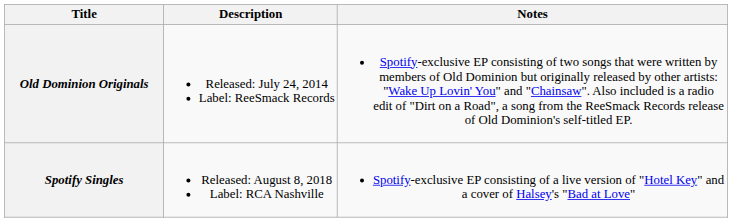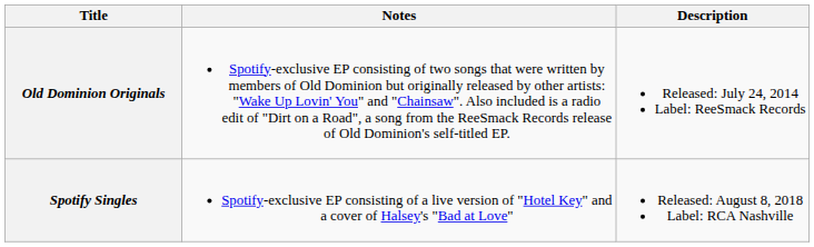 <table class="wikitable plainrowheaders" style="text-align:center;">
 <tr>
 <th scope="col" style="width:12em;">Title</th>
+<th scope="col" style="width:30em;">Notes</th>
 <th scope="col">Description</th>
-<th scope="col" style="width:30em;">Notes</th>
 </tr>
 <tr>
 <th scope="row"><em>Old Dominion Originals</em></th>
+<td><br><ul><li><a href='#'>Spotify</a>-exclusive EP consisting of two songs that were written by members of Old Dominion but originally released by other artists: "<a href='#'>Wake Up Lovin' You</a>" and "<a href='#'>Chainsaw</a>". Also included is a radio edit of "Dirt on a Road", a song from the ReeSmack Records release of Old Dominion's self-titled EP.</li></ul></td>
 <td><br><ul><li>Released: July 24, 2014</li><li>Label: ReeSmack Records</li></ul></td>
-<td><br><ul><li><a href='#'>Spotify</a>-exclusive EP consisting of two songs that were written by members of Old Dominion but originally released by other artists: "<a href='#'>Wake Up Lovin' You</a>" and "<a href='#'>Chainsaw</a>". Also included is a radio edit of "Dirt on a Road", a song from the ReeSmack Records release of Old Dominion's self-titled EP.</li></ul></td>
 </tr>
 <tr>
 <th scope="row"><em>Spotify Singles</em></th>
+<td><br><ul><li><a href='#'>Spotify</a>-exclusive EP consisting of a live version of "<a href='#'>Hotel Key</a>" and a cover of <a href='#'>Halsey</a>'s "<a href='#'>Bad at Love</a>"</li></ul></td>
 <td><br><ul><li>Released: August 8, 2018</li><li>Label: RCA Nashville</li></ul></td>
-<td><br><ul><li><a href='#'>Spotify</a>-exclusive EP consisting of a live version of "<a href='#'>Hotel Key</a>" and a cover of <a href='#'>Halsey</a>'s "<a href='#'>Bad at Love</a>"</li></ul></td>
 </tr>
 </table>
